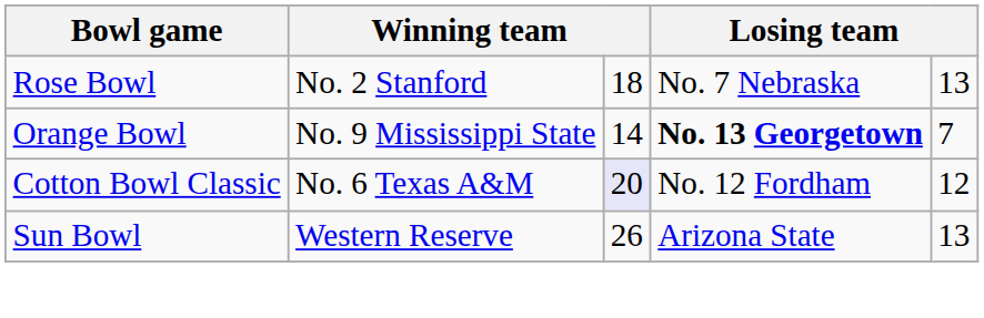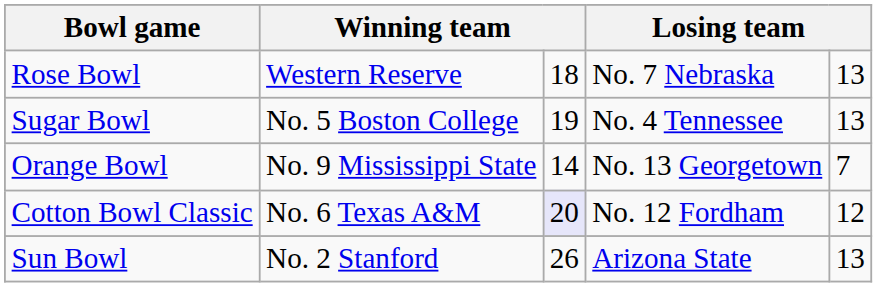 <table class="wikitable">
 <tr>
 <th>Bowl game</th>
 <th colspan="2">Winning team</th>
 <th colspan="2">Losing team</th>
 </tr>
 <tr>
 <td><a href='#'>Rose Bowl</a></td>
-<td>No. 2 <a href='#'>Stanford</a></td>
+<td><a href='#'>Western Reserve</a></td>
 <td>18</td>
 <td>No. 7 <a href='#'>Nebraska</a></td>
+<td>13</td>
+</tr>
+<tr>
+<td><a href='#'>Sugar Bowl</a></td>
+<td>No. 5 <a href='#'>Boston College</a></td>
+<td>19</td>
+<td>No. 4 <a href='#'>Tennessee</a></td>
 <td>13</td>
 </tr>
 <tr>
 <td><a href='#'>Orange Bowl</a></td>
 <td>No. 9 <a href='#'>Mississippi State</a></td>
 <td>14</td>
-<td><strong>No. 13 <a href='#'>Georgetown</a></strong></td>
+<td>No. 13 <a href='#'>Georgetown</a></td>
 <td>7</td>
 </tr>
 <tr>
 <td><a href='#'>Cotton Bowl Classic</a></td>
 <td>No. 6 <a href='#'>Texas A&M</a></td>
 <td style="background: lavender;">20</td>
 <td>No. 12 <a href='#'>Fordham</a></td>
 <td>12</td>
 </tr>
 <tr>
 <td><a href='#'>Sun Bowl</a></td>
-<td><a href='#'>Western Reserve</a></td>
+<td>No. 2 <a href='#'>Stanford</a></td>
 <td>26</td>
 <td><a href='#'>Arizona State</a></td>
 <td>13</td>
 </tr>
 </table>
